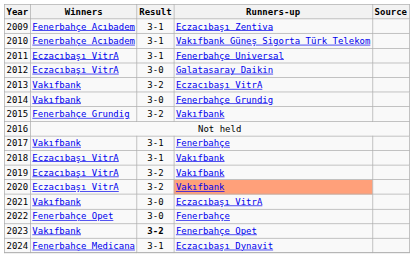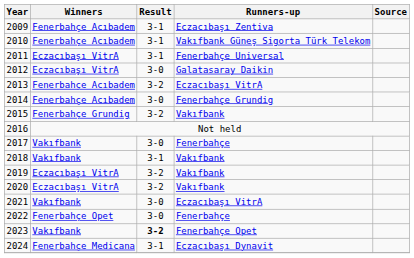 <table class="wikitable">
 <tr>
 <th align="center">Year</th>
 <th align="center">Winners</th>
 <th align="center">Result</th>
 <th align="center">Runners-up</th>
 <th align="center">Source</th>
 </tr>
 <tr>
 <td>2009</td>
 <td><a href='#'>Fenerbahçe Acıbadem</a></td>
 <td align="center">3-1</td>
 <td><a href='#'>Eczacıbaşı Zentiva</a></td>
 <td align="center"></td>
 </tr>
 <tr>
 <td>2010</td>
 <td><a href='#'>Fenerbahçe Acıbadem</a></td>
 <td align="center">3-1</td>
 <td><a href='#'>Vakıfbank Güneş Sigorta Türk Telekom</a></td>
 <td align="center"></td>
 </tr>
 <tr>
 <td>2011</td>
 <td><a href='#'>Eczacıbaşı VitrA</a></td>
 <td align="center">3-1</td>
 <td><a href='#'>Fenerbahçe Universal</a></td>
 <td align="center"></td>
 </tr>
 <tr>
 <td>2012</td>
 <td><a href='#'>Eczacıbaşı VitrA</a></td>
 <td align="center">3-0</td>
 <td><a href='#'>Galatasaray Daikin</a></td>
 <td align="center"></td>
 </tr>
 <tr>
 <td>2013</td>
-<td><a href='#'>Vakıfbank</a></td>
+<td><a href='#'>Fenerbahçe Acıbadem</a></td>
 <td align="center">3-2</td>
 <td><a href='#'>Eczacıbaşı VitrA</a></td>
 <td align="center"></td>
 </tr>
 <tr>
 <td>2014</td>
-<td><a href='#'>Vakıfbank</a></td>
+<td><a href='#'>Fenerbahçe Acıbadem</a></td>
 <td align="center">3-0</td>
 <td><a href='#'>Fenerbahçe Grundig</a></td>
 <td align="center"></td>
 </tr>
 <tr>
 <td>2015</td>
 <td><a href='#'>Fenerbahçe Grundig</a></td>
 <td align="center">3-2</td>
 <td><a href='#'>Vakıfbank</a></td>
 <td align="center"></td>
 </tr>
 <tr>
 <td>2016</td>
 <td colspan=4 align=center>Not held</td>
 </tr>
 <tr>
 <td>2017</td>
 <td><a href='#'>Vakıfbank</a></td>
-<td align="center">3-1</td>
+<td align="center">3-0</td>
 <td><a href='#'>Fenerbahçe</a></td>
 <td align="center"></td>
 </tr>
 <tr>
 <td>2018</td>
-<td><a href='#'>Eczacıbaşı VitrA</a></td>
+<td><a href='#'>Vakıfbank</a></td>
 <td align="center">3-1</td>
 <td><a href='#'>Vakıfbank</a></td>
 <td align="center"></td>
 </tr>
 <tr>
 <td>2019</td>
 <td><a href='#'>Eczacıbaşı VitrA</a></td>
 <td align="center">3-2</td>
 <td><a href='#'>Vakıfbank</a></td>
 <td align="center"></td>
 </tr>
 <tr>
 <td>2020</td>
 <td><a href='#'>Eczacıbaşı VitrA</a></td>
 <td align="center">3-2</td>
-<td style="background: lightsalmon;"><a href='#'>Vakıfbank</a></td>
+<td><a href='#'>Vakıfbank</a></td>
 <td align="center"></td>
 </tr>
 <tr>
 <td>2021</td>
 <td><a href='#'>Vakıfbank</a></td>
 <td align="center">3-0</td>
 <td><a href='#'>Eczacıbaşı VitrA</a></td>
 <td align="center"></td>
 </tr>
 <tr>
 <td>2022</td>
 <td><a href='#'>Fenerbahçe Opet</a></td>
 <td align="center">3-0</td>
 <td><a href='#'>Fenerbahçe</a></td>
 <td align="center"></td>
 </tr>
 <tr>
 <td>2023</td>
 <td><a href='#'>Vakıfbank</a></td>
 <td align="center"><strong>3-2</strong></td>
 <td><a href='#'>Fenerbahçe Opet</a></td>
 <td></td>
 </tr>
 <tr>
 <td>2024</td>
 <td><a href='#'>Fenerbahçe Medicana</a></td>
 <td align="center">3-1</td>
 <td><a href='#'>Eczacıbaşı Dynavit</a></td>
 <td></td>
 </tr>
 <tr>
 </tr>
 </table>
